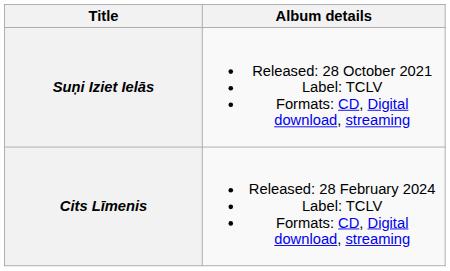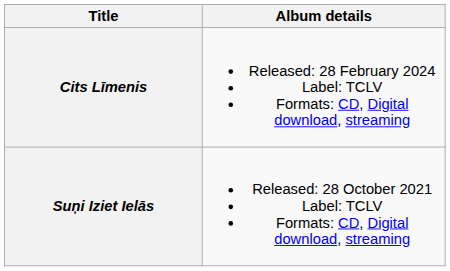 <table class="wikitable plainrowheaders" style="text-align:center;">
 <tr>
 <th scope="col" style="width:13em;">Title</th>
 <th scope="col" style="width:16em;">Album details</th>
 </tr>
 <tr>
+<th scope="row"><em>Cits Līmenis</em></th>
+<td><br><ul><li>Released: 28 February 2024</li><li>Label: TCLV</li><li>Formats: <a href='#'>CD</a>, <a href='#'>Digital download</a>, <a href='#'>streaming</a></li></ul></td>
+</tr>
+<tr>
 <th scope="row"><em>Suņi Iziet Ielās</em></th>
 <td><br><ul><li>Released: 28 October 2021</li><li>Label: TCLV</li><li>Formats: <a href='#'>CD</a>, <a href='#'>Digital download</a>, <a href='#'>streaming</a></li></ul></td>
 </tr>
-<tr>
-<th scope="row"><em>Cits Līmenis</em></th>
-<td><br><ul><li>Released: 28 February 2024</li><li>Label: TCLV</li><li>Formats: <a href='#'>CD</a>, <a href='#'>Digital download</a>, <a href='#'>streaming</a></li></ul></td>
-</tr>
 </table>
